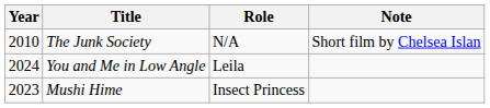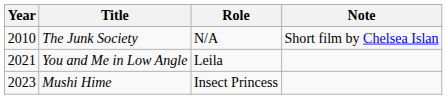 <table class="wikitable">
 <tr>
 <th>Year</th>
 <th>Title</th>
 <th>Role</th>
 <th>Note</th>
 </tr>
 <tr>
 <td>2010</td>
 <td><em>The Junk Society</em></td>
 <td>N/A</td>
 <td>Short film by <a href='#'>Chelsea Islan</a></td>
 </tr>
 <tr>
-<td>2024</td>
+<td>2021</td>
 <td><em>You and Me in Low Angle</em></td>
 <td>Leila</td>
 <td></td>
 </tr>
 <tr>
 <td>2023</td>
 <td><em>Mushi Hime</em></td>
 <td>Insect Princess</td>
 <td></td>
 </tr>
 </table>
